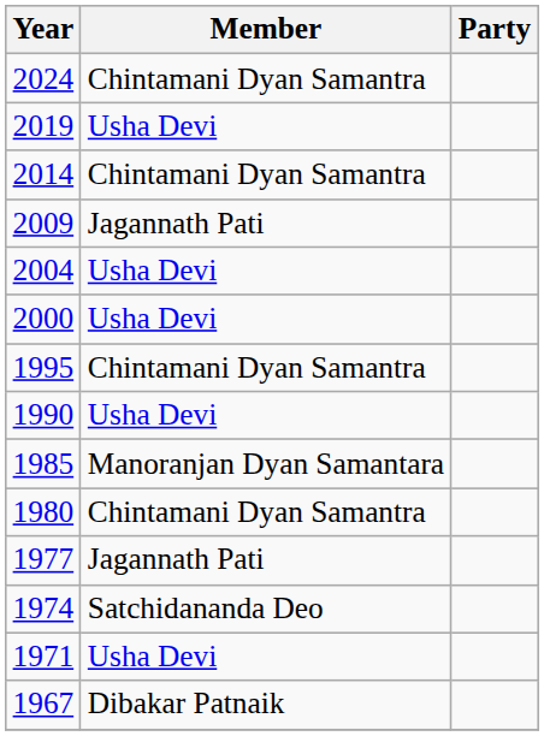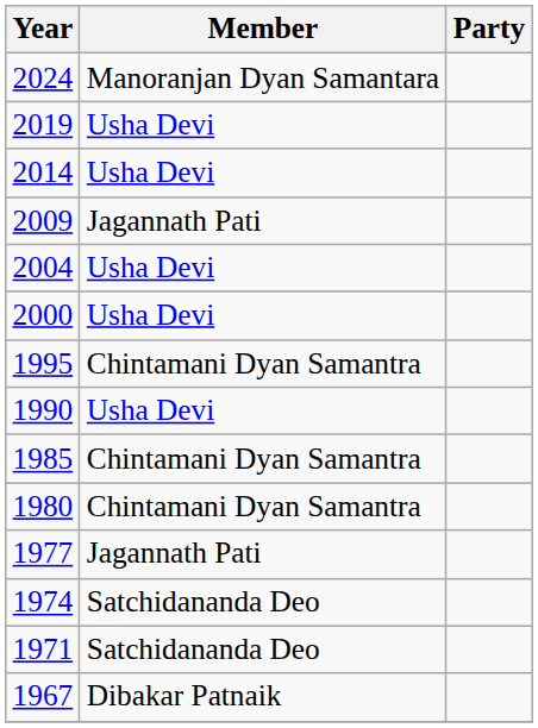 <table class="wikitable sortable">
 <tr>
 <th>Year</th>
 <th>Member</th>
 <th colspan=2>Party</th>
 </tr>
 <tr>
 <td><a href='#'>2024</a></td>
-<td>Chintamani Dyan Samantra</td>
+<td>Manoranjan Dyan Samantara</td>
 <td></td>
 </tr>
 <tr>
 <td><a href='#'>2019</a></td>
 <td><a href='#'>Usha Devi</a></td>
 <td></td>
 </tr>
 <tr>
 <td><a href='#'>2014</a></td>
-<td>Chintamani Dyan Samantra</td>
+<td><a href='#'>Usha Devi</a></td>
 <td></td>
 </tr>
 <tr>
 <td><a href='#'>2009</a></td>
 <td>Jagannath Pati</td>
 <td></td>
 </tr>
 <tr>
 <td><a href='#'>2004</a></td>
 <td><a href='#'>Usha Devi</a></td>
 <td></td>
 </tr>
 <tr>
 <td><a href='#'>2000</a></td>
 <td><a href='#'>Usha Devi</a></td>
 <td></td>
 </tr>
 <tr>
 <td><a href='#'>1995</a></td>
 <td>Chintamani Dyan Samantra</td>
 <td></td>
 </tr>
 <tr>
 <td><a href='#'>1990</a></td>
 <td><a href='#'>Usha Devi</a></td>
 <td></td>
 </tr>
 <tr>
 <td><a href='#'>1985</a></td>
-<td>Manoranjan Dyan Samantara</td>
+<td>Chintamani Dyan Samantra</td>
 <td></td>
 </tr>
 <tr>
 <td><a href='#'>1980</a></td>
 <td>Chintamani Dyan Samantra</td>
 <td></td>
 </tr>
 <tr>
 <td><a href='#'>1977</a></td>
 <td>Jagannath Pati</td>
 <td></td>
 </tr>
 <tr>
 <td><a href='#'>1974</a></td>
 <td>Satchidananda Deo</td>
 <td></td>
 </tr>
 <tr>
 <td><a href='#'>1971</a></td>
-<td><a href='#'>Usha Devi</a></td>
+<td>Satchidananda Deo</td>
 <td></td>
 </tr>
 <tr>
 <td><a href='#'>1967</a></td>
 <td>Dibakar Patnaik</td>
 <td></td>
 </tr>
 <tr>
 </tr>
 </table>
